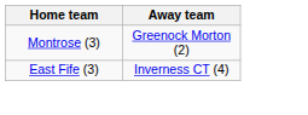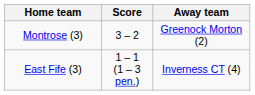 <table class="wikitable" style="text-align: center">
 <tr>
 <th width=140>Home team</th>
+<th width=70>Score</th>
 <th width=140>Away team</th>
 </tr>
 <tr>
 <td><a href='#'>Montrose</a> (3)</td>
+<td>3 – 2</td>
 <td><a href='#'>Greenock Morton</a> (2)</td>
 </tr>
 <tr>
 <td><a href='#'>East Fife</a> (3)</td>
+<td>1 – 1<br> (1 – 3 <a href='#'>pen.</a>)</td>
 <td><a href='#'>Inverness CT</a> (4)</td>
 </tr>
 </table>
